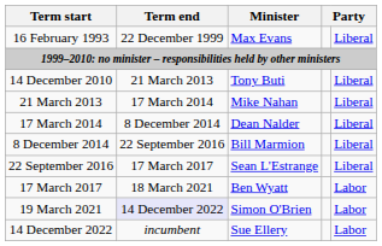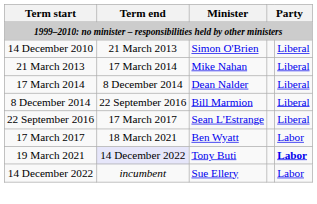 <table class="wikitable">
 <tr>
 <th>Term start</th>
 <th>Term end</th>
 <th>Minister</th>
 <th colspan="2">Party</th>
 </tr>
 <tr>
-<td align=center>16 February 1993</td>
-<td align=center>22 December 1999</td>
-<td><a href='#'>Max Evans</a></td>
-<td> </td>
-<td><a href='#'>Liberal</a></td>
-</tr>
-<tr>
 <th colspan=5 style="background: #cccccc;"><small><strong><em>1999–2010: no minister – responsibilities held by other ministers</em></strong></small></th>
 </tr>
 <tr>
 <td align=center>14 December 2010</td>
 <td align=center>21 March 2013</td>
-<td><a href='#'>Tony Buti</a></td>
+<td><a href='#'>Simon O'Brien</a></td>
 <td> </td>
 <td><a href='#'>Liberal</a></td>
 </tr>
 <tr>
 <td align=center>21 March 2013</td>
 <td align=center>17 March 2014</td>
 <td><a href='#'>Mike Nahan</a></td>
 <td> </td>
 <td><a href='#'>Liberal</a></td>
 </tr>
 <tr>
 <td align=center>17 March 2014</td>
 <td align=center>8 December 2014</td>
 <td><a href='#'>Dean Nalder</a></td>
 <td> </td>
 <td><a href='#'>Liberal</a></td>
 </tr>
 <tr>
 <td align=center>8 December 2014</td>
 <td align=center>22 September 2016</td>
 <td><a href='#'>Bill Marmion</a></td>
 <td> </td>
 <td><a href='#'>Liberal</a></td>
 </tr>
 <tr>
 <td align=center>22 September 2016</td>
 <td align=center>17 March 2017</td>
 <td><a href='#'>Sean L'Estrange</a></td>
 <td> </td>
 <td><a href='#'>Liberal</a></td>
 </tr>
 <tr>
 <td align=center>17 March 2017</td>
 <td align=center>18 March 2021</td>
 <td><a href='#'>Ben Wyatt</a></td>
 <td> </td>
 <td><a href='#'>Labor</a></td>
 </tr>
 <tr>
 <td align=center>19 March 2021</td>
 <td align=center style="background: lavender;">14 December 2022</td>
-<td><a href='#'>Simon O'Brien</a></td>
+<td><a href='#'>Tony Buti</a></td>
 <td> </td>
-<td><a href='#'>Labor</a></td>
+<td><strong><a href='#'>Labor</a></strong></td>
 </tr>
 <tr>
 <td align=center>14 December 2022</td>
 <td align=center><em>incumbent</em></td>
 <td><a href='#'>Sue Ellery</a></td>
 <td> </td>
 <td><a href='#'>Labor</a></td>
 </tr>
 </table>
